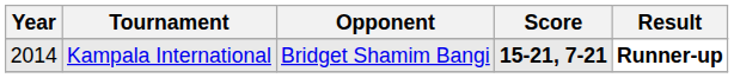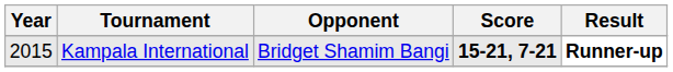 <table class="sortable wikitable" style="font-size: 90%;">
 <tr>
 <th>Year</th>
 <th>Tournament</th>
 <th>Opponent</th>
 <th>Score</th>
 <th>Result</th>
 </tr>
 <tr>
 </tr>
 <tr style="background:#E9E9E9">
-<td align="center">2014</td>
+<td align="center">2015</td>
 <td align="left"><a href='#'>Kampala International</a></td>
 <td align="left"> <a href='#'>Bridget Shamim Bangi</a></td>
 <td align="left"><strong>15-21, 7-21</strong></td>
 <td style="text-align:left; background:white"> <strong>Runner-up</strong></td>
 </tr>
 <tr>
 </tr>
 </table>
